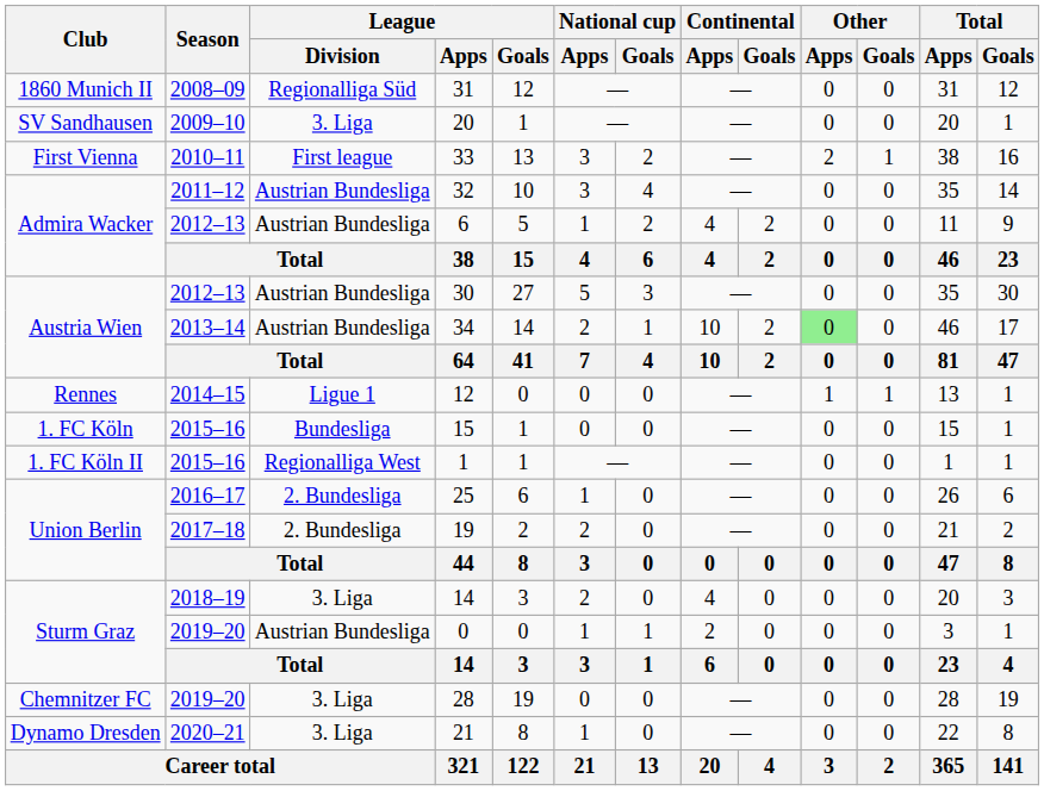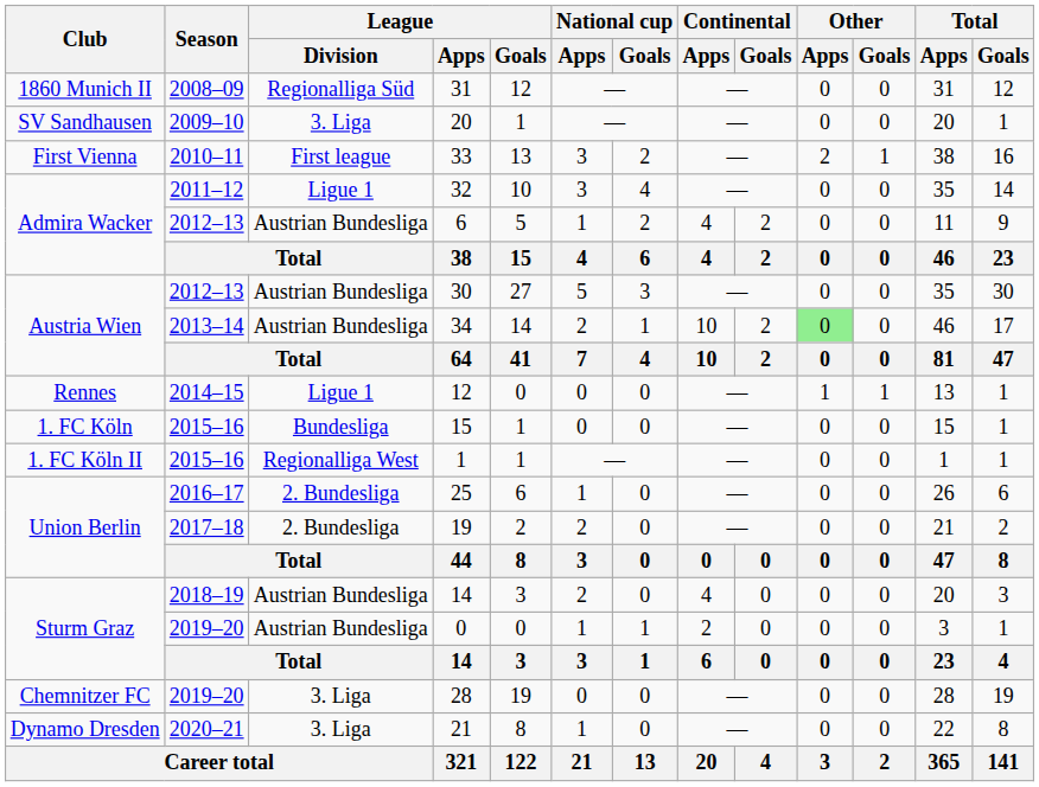 <table class="wikitable" style="text-align:center">
 <tr>
 <th rowspan="2">Club</th>
 <th rowspan="2">Season</th>
 <th colspan="3">League</th>
 <th colspan="2">National cup</th>
 <th colspan="2">Continental</th>
 <th colspan="2">Other</th>
 <th colspan="2">Total</th>
 </tr>
 <tr>
 <th>Division</th>
 <th>Apps</th>
 <th>Goals</th>
 <th>Apps</th>
 <th>Goals</th>
 <th>Apps</th>
 <th>Goals</th>
 <th>Apps</th>
 <th>Goals</th>
 <th>Apps</th>
 <th>Goals</th>
 </tr>
 <tr>
 <td><a href='#'>1860 Munich II</a></td>
 <td><a href='#'>2008–09</a></td>
 <td><a href='#'>Regionalliga Süd</a></td>
 <td>31</td>
 <td>12</td>
 <td colspan="2">—</td>
 <td colspan="2">—</td>
 <td>0</td>
 <td>0</td>
 <td>31</td>
 <td>12</td>
 </tr>
 <tr>
 <td><a href='#'>SV Sandhausen</a></td>
 <td><a href='#'>2009–10</a></td>
 <td><a href='#'>3. Liga</a></td>
 <td>20</td>
 <td>1</td>
 <td colspan="2">—</td>
 <td colspan="2">—</td>
 <td>0</td>
 <td>0</td>
 <td>20</td>
 <td>1</td>
 </tr>
 <tr>
 <td><a href='#'>First Vienna</a></td>
 <td><a href='#'>2010–11</a></td>
 <td><a href='#'>First league</a></td>
 <td>33</td>
 <td>13</td>
 <td>3</td>
 <td>2</td>
 <td colspan="2">—</td>
 <td>2</td>
 <td>1</td>
 <td>38</td>
 <td>16</td>
 </tr>
 <tr>
 <td rowspan="3"><a href='#'>Admira Wacker</a></td>
 <td><a href='#'>2011–12</a></td>
-<td><a href='#'>Austrian Bundesliga</a></td>
+<td><a href='#'>Ligue 1</a></td>
 <td>32</td>
 <td>10</td>
 <td>3</td>
 <td>4</td>
 <td colspan="2">—</td>
 <td>0</td>
 <td>0</td>
 <td>35</td>
 <td>14</td>
 </tr>
 <tr>
 <td><a href='#'>2012–13</a></td>
 <td>Austrian Bundesliga</td>
 <td>6</td>
 <td>5</td>
 <td>1</td>
 <td>2</td>
 <td>4</td>
 <td>2</td>
 <td>0</td>
 <td>0</td>
 <td>11</td>
 <td>9</td>
 </tr>
 <tr>
 <th colspan="2">Total</th>
 <th>38</th>
 <th>15</th>
 <th>4</th>
 <th>6</th>
 <th>4</th>
 <th>2</th>
 <th>0</th>
 <th>0</th>
 <th>46</th>
 <th>23</th>
 </tr>
 <tr>
 <td rowspan="3"><a href='#'>Austria Wien</a></td>
 <td><a href='#'>2012–13</a></td>
 <td>Austrian Bundesliga</td>
 <td>30</td>
 <td>27</td>
 <td>5</td>
 <td>3</td>
 <td colspan="2">—</td>
 <td>0</td>
 <td>0</td>
 <td>35</td>
 <td>30</td>
 </tr>
 <tr>
 <td><a href='#'>2013–14</a></td>
 <td>Austrian Bundesliga</td>
 <td>34</td>
 <td>14</td>
 <td>2</td>
 <td>1</td>
 <td>10</td>
 <td>2</td>
 <td style="background: lightgreen;">0</td>
 <td>0</td>
 <td>46</td>
 <td>17</td>
 </tr>
 <tr>
 <th colspan="2">Total</th>
 <th>64</th>
 <th>41</th>
 <th>7</th>
 <th>4</th>
 <th>10</th>
 <th>2</th>
 <th>0</th>
 <th>0</th>
 <th>81</th>
 <th>47</th>
 </tr>
 <tr>
 <td><a href='#'>Rennes</a></td>
 <td><a href='#'>2014–15</a></td>
 <td><a href='#'>Ligue 1</a></td>
 <td>12</td>
 <td>0</td>
 <td>0</td>
 <td>0</td>
 <td colspan="2">—</td>
 <td>1</td>
 <td>1</td>
 <td>13</td>
 <td>1</td>
 </tr>
 <tr>
 <td><a href='#'>1. FC Köln</a></td>
 <td><a href='#'>2015–16</a></td>
 <td><a href='#'>Bundesliga</a></td>
 <td>15</td>
 <td>1</td>
 <td>0</td>
 <td>0</td>
 <td colspan="2">—</td>
 <td>0</td>
 <td>0</td>
 <td>15</td>
 <td>1</td>
 </tr>
 <tr>
 <td><a href='#'>1. FC Köln II</a></td>
 <td><a href='#'>2015–16</a></td>
 <td><a href='#'>Regionalliga West</a></td>
 <td>1</td>
 <td>1</td>
 <td colspan="2">—</td>
 <td colspan="2">—</td>
 <td>0</td>
 <td>0</td>
 <td>1</td>
 <td>1</td>
 </tr>
 <tr>
 <td rowspan="3"><a href='#'>Union Berlin</a></td>
 <td><a href='#'>2016–17</a></td>
 <td><a href='#'>2. Bundesliga</a></td>
 <td>25</td>
 <td>6</td>
 <td>1</td>
 <td>0</td>
 <td colspan="2">—</td>
 <td>0</td>
 <td>0</td>
 <td>26</td>
 <td>6</td>
 </tr>
 <tr>
 <td><a href='#'>2017–18</a></td>
 <td>2. Bundesliga</td>
 <td>19</td>
 <td>2</td>
 <td>2</td>
 <td>0</td>
 <td colspan="2">—</td>
 <td>0</td>
 <td>0</td>
 <td>21</td>
 <td>2</td>
 </tr>
 <tr>
 <th colspan="2">Total</th>
 <th>44</th>
 <th>8</th>
 <th>3</th>
 <th>0</th>
 <th>0</th>
 <th>0</th>
 <th>0</th>
 <th>0</th>
 <th>47</th>
 <th>8</th>
 </tr>
 <tr>
 <td rowspan="3"><a href='#'>Sturm Graz</a></td>
 <td><a href='#'>2018–19</a></td>
-<td>3. Liga</td>
+<td>Austrian Bundesliga</td>
 <td>14</td>
 <td>3</td>
 <td>2</td>
 <td>0</td>
 <td>4</td>
 <td>0</td>
 <td>0</td>
 <td>0</td>
 <td>20</td>
 <td>3</td>
 </tr>
 <tr>
 <td><a href='#'>2019–20</a></td>
 <td>Austrian Bundesliga</td>
 <td>0</td>
 <td>0</td>
 <td>1</td>
 <td>1</td>
 <td>2</td>
 <td>0</td>
 <td>0</td>
 <td>0</td>
 <td>3</td>
 <td>1</td>
 </tr>
 <tr>
 <th colspan="2">Total</th>
 <th>14</th>
 <th>3</th>
 <th>3</th>
 <th>1</th>
 <th>6</th>
 <th>0</th>
 <th>0</th>
 <th>0</th>
 <th>23</th>
 <th>4</th>
 </tr>
 <tr>
 <td><a href='#'>Chemnitzer FC</a></td>
 <td><a href='#'>2019–20</a></td>
 <td>3. Liga</td>
 <td>28</td>
 <td>19</td>
 <td>0</td>
 <td>0</td>
 <td colspan="2">—</td>
 <td>0</td>
 <td>0</td>
 <td>28</td>
 <td>19</td>
 </tr>
 <tr>
 <td><a href='#'>Dynamo Dresden</a></td>
 <td><a href='#'>2020–21</a></td>
 <td>3. Liga</td>
 <td>21</td>
 <td>8</td>
 <td>1</td>
 <td>0</td>
 <td colspan="2">—</td>
 <td>0</td>
 <td>0</td>
 <td>22</td>
 <td>8</td>
 </tr>
 <tr>
 <th colspan="3">Career total</th>
 <th>321</th>
 <th>122</th>
 <th>21</th>
 <th>13</th>
 <th>20</th>
 <th>4</th>
 <th>3</th>
 <th>2</th>
 <th>365</th>
 <th>141</th>
 </tr>
 </table>
